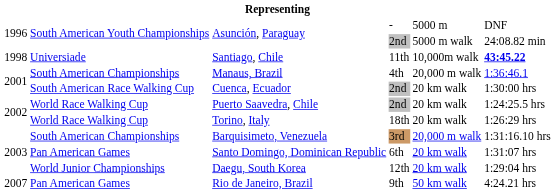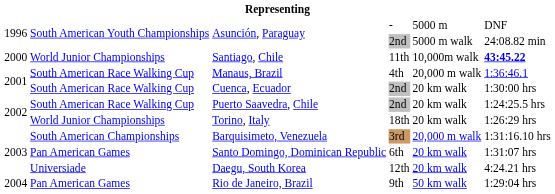 <table>
 <tr>
 <th colspan="6">Representing </th>
 </tr>
 <tr>
 <td rowspan=2>1996</td>
 <td rowspan=2><a href='#'>South American Youth Championships</a></td>
 <td rowspan=2><a href='#'>Asunción</a>, <a href='#'>Paraguay</a></td>
 <td>-</td>
 <td>5000 m</td>
 <td>DNF</td>
 </tr>
 <tr>
 <td bgcolor=silver>2nd</td>
 <td>5000 m walk</td>
 <td>24:08.82 min</td>
 </tr>
 <tr>
-<td>1998</td>
-<td><a href='#'>Universiade</a></td>
+<td>2000</td>
+<td><a href='#'>World Junior Championships</a></td>
 <td><a href='#'>Santiago</a>, <a href='#'>Chile</a></td>
 <td>11th</td>
 <td>10,000m walk</td>
 <td><strong><a href='#'>43:45.22</a></strong></td>
 </tr>
 <tr>
 <td rowspan=2>2001</td>
-<td><a href='#'>South American Championships</a></td>
+<td><a href='#'>South American Race Walking Cup</a></td>
 <td><a href='#'>Manaus, Brazil</a></td>
 <td>4th</td>
 <td>20,000 m walk</td>
 <td><a href='#'>1:36:46.1</a></td>
 </tr>
 <tr>
 <td><a href='#'>South American Race Walking Cup</a></td>
 <td><a href='#'>Cuenca</a>, <a href='#'>Ecuador</a></td>
 <td bgcolor=silver>2nd</td>
 <td>20 km walk</td>
 <td>1:30:00 hrs</td>
 </tr>
 <tr>
 <td rowspan=2>2002</td>
-<td><a href='#'>World Race Walking Cup</a></td>
+<td><a href='#'>South American Race Walking Cup</a></td>
 <td><a href='#'>Puerto Saavedra</a>, <a href='#'>Chile</a></td>
 <td bgcolor=silver>2nd</td>
 <td>20 km walk</td>
 <td>1:24:25.5 hrs</td>
 </tr>
 <tr>
-<td><a href='#'>World Race Walking Cup</a></td>
+<td><a href='#'>World Junior Championships</a></td>
 <td><a href='#'>Torino</a>, <a href='#'>Italy</a></td>
 <td>18th</td>
 <td>20 km walk</td>
 <td>1:26:29 hrs</td>
 </tr>
 <tr>
 <td rowspan=3>2003</td>
 <td><a href='#'>South American Championships</a></td>
 <td><a href='#'>Barquisimeto, Venezuela</a></td>
 <td bgcolor=cc9966>3rd</td>
 <td><a href='#'>20,000 m walk</a></td>
 <td>1:31:16.10 hrs</td>
 </tr>
 <tr>
 <td><a href='#'>Pan American Games</a></td>
 <td><a href='#'>Santo Domingo, Dominican Republic</a></td>
 <td>6th</td>
 <td><a href='#'>20 km walk</a></td>
 <td>1:31:07 hrs</td>
 </tr>
 <tr>
-<td><a href='#'>World Junior Championships</a></td>
+<td><a href='#'>Universiade</a></td>
 <td><a href='#'>Daegu, South Korea</a></td>
 <td>12th</td>
 <td><a href='#'>20 km walk</a></td>
-<td>1:29:04 hrs</td>
+<td>4:24.21 hrs</td>
 </tr>
 <tr>
-<td>2007</td>
+<td>2004</td>
 <td><a href='#'>Pan American Games</a></td>
 <td><a href='#'>Rio de Janeiro, Brazil</a></td>
 <td>9th</td>
 <td><a href='#'>50 km walk</a></td>
-<td>4:24.21 hrs</td>
+<td>1:29:04 hrs</td>
 </tr>
 </table>
